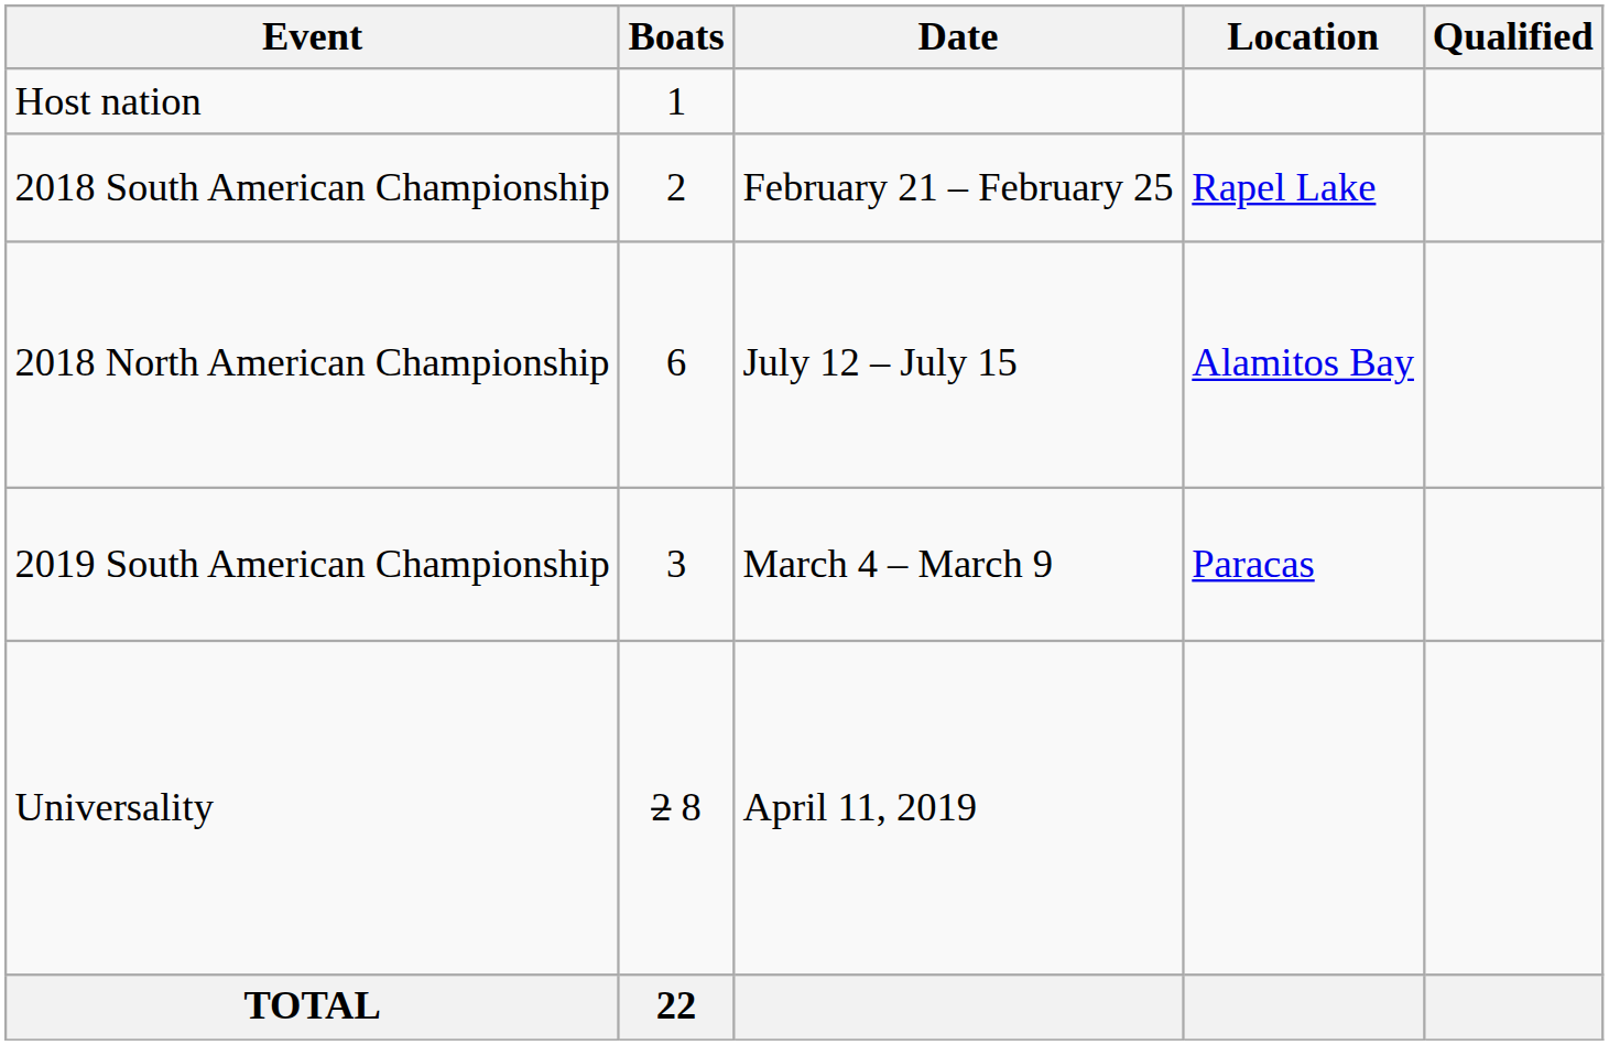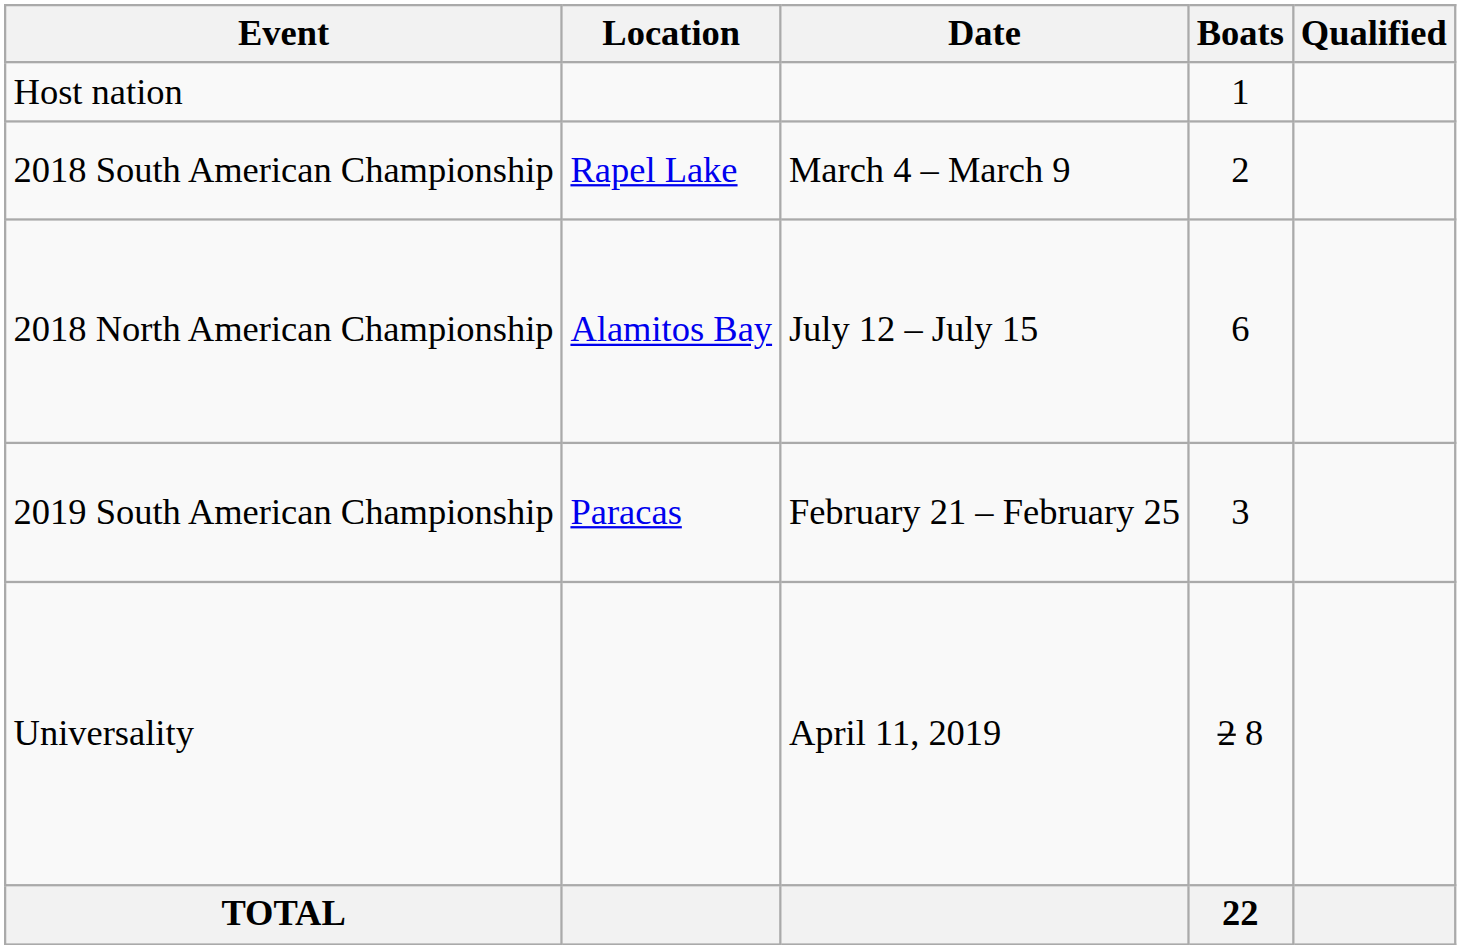 <table class="wikitable">
 <tr>
 <th>Event</th>
+<th>Location</th>
+<th>Date</th>
 <th>Boats</th>
-<th>Date</th>
-<th>Location</th>
 <th>Qualified</th>
 </tr>
 <tr>
 <td>Host nation</td>
-<td align="center">1</td>
 <td></td>
 <td></td>
+<td align="center">1</td>
 <td></td>
 </tr>
 <tr>
 <td>2018 South American Championship</td>
+<td> <a href='#'>Rapel Lake</a></td>
+<td>March 4 – March 9</td>
 <td align="center">2</td>
-<td>February 21 – February 25</td>
-<td> <a href='#'>Rapel Lake</a></td>
 <td><br><br></td>
 </tr>
 <tr>
 <td>2018 North American Championship</td>
+<td> <a href='#'>Alamitos Bay</a></td>
+<td>July 12 – July 15</td>
 <td align="center">6</td>
-<td>July 12 – July 15</td>
-<td> <a href='#'>Alamitos Bay</a></td>
 <td><br><br><br><br><br></td>
 </tr>
 <tr>
 <td>2019 South American Championship</td>
+<td> <a href='#'>Paracas</a></td>
+<td>February 21 – February 25</td>
 <td align="center">3</td>
-<td>March 4 – March 9</td>
-<td> <a href='#'>Paracas</a></td>
 <td><br><br><br></td>
 </tr>
 <tr>
 <td>Universality</td>
+<td></td>
+<td>April 11, 2019</td>
 <td align="center"><s>2</s> 8</td>
-<td>April 11, 2019</td>
-<td></td>
 <td><br><br><br><br><br><br><br></td>
 </tr>
 <tr>
 <th>TOTAL</th>
-<th>22</th>
 <th></th>
 <th></th>
+<th>22</th>
 <th></th>
 </tr>
 </table>
